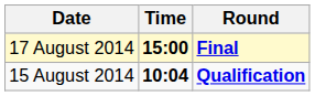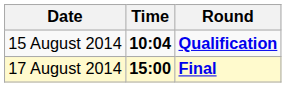 <table class="wikitable">
 <tr>
 <th>Date</th>
 <th>Time</th>
 <th>Round</th>
 </tr>
+<tr>
+<td>15 August 2014</td>
+<td><strong>10:04</strong></td>
+<td><strong><a href='#'>Qualification</a></strong></td>
+</tr>
 <tr style=background:lemonchiffon>
 <td>17 August 2014</td>
 <td><strong>15:00</strong></td>
 <td><strong><a href='#'>Final</a></strong></td>
 </tr>
-<tr>
-<td>15 August 2014</td>
-<td><strong>10:04</strong></td>
-<td><strong><a href='#'>Qualification</a></strong></td>
-</tr>
 </table>
